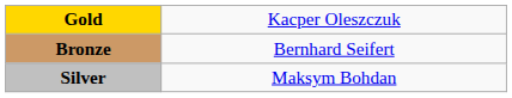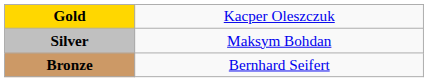 <table class="wikitable" style="text-align:center; " width="35%">
 <tr>
 <td bgcolor="gold"><strong>Gold</strong></td>
 <td><a href='#'>Kacper Oleszczuk</a><br>  <small><em></em></small></td>
 </tr>
 <tr>
+<td bgcolor="silver"><strong>Silver</strong></td>
+<td><a href='#'>Maksym Bohdan</a><br>  <small><em></em></small></td>
+</tr>
+<tr>
 <td bgcolor="CC9966"><strong>Bronze</strong></td>
 <td><a href='#'>Bernhard Seifert</a><br>  <small><em></em></small></td>
 </tr>
-<tr>
-<td bgcolor="silver"><strong>Silver</strong></td>
-<td><a href='#'>Maksym Bohdan</a><br>  <small><em></em></small></td>
-</tr>
 </table>
